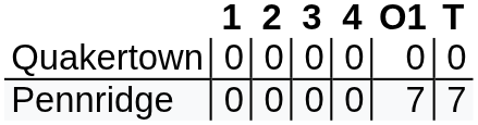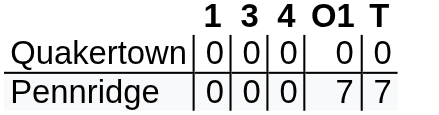 <table style="border-collapse: collapse;">
 <tr>
 <th style="text-align: left;"></th>
 <th style="text-align: center; padding: 0px 3px 0px 3px; width:12px;">1</th>
-<th style="text-align: center; padding: 0px 3px 0px 3px; width:12px;">2</th>
 <th style="text-align: center; padding: 0px 3px 0px 3px; width:12px;">3</th>
 <th style="text-align: center; padding: 0px 3px 0px 3px; width:12px;">4</th>
 <th style="text-align: center; padding: 0px 3px 0px 3px; width:12px;">O1</th>
 <th style="text-align: center; padding: 0px 3px 0px 3px; width:12px;">T</th>
 </tr>
 <tr>
 <td style="text-align: left; border-bottom: 1px solid black; padding: 0px 3px 0px 3px;">Quakertown</td>
 <td style="border-left: 1px solid black; border-bottom: 1px solid black; text-align: right; padding: 0px 3px 0px 3px;">0</td>
 <td style="border-left: 1px solid black; border-bottom: 1px solid black; text-align: right; padding: 0px 3px 0px 3px;">0</td>
 <td style="border-left: 1px solid black; border-bottom: 1px solid black; text-align: right; padding: 0px 3px 0px 3px;">0</td>
 <td style="border-left: 1px solid black; border-bottom: 1px solid black; text-align: right; padding: 0px 3px 0px 3px;">0</td>
 <td style="border-left: 1px solid black; border-bottom: 1px solid black; text-align: right; padding: 0px 3px 0px 3px;">0</td>
-<td style="border-left: 1px solid black; border-bottom: 1px solid black; text-align: right; padding: 0px 3px 0px 3px;">0</td>
 </tr>
 <tr>
 <td style="background: #f8f9fa; text-align: left; padding: 0px 3px 0px 3px;">Pennridge</td>
-<td style="background: #f8f9fa; border-left: 1px solid black; text-align: right; padding: 0px 3px 0px 3px;">0</td>
 <td style="background: #f8f9fa; border-left: 1px solid black; text-align: right; padding: 0px 3px 0px 3px;">0</td>
 <td style="background: #f8f9fa; border-left: 1px solid black; text-align: right; padding: 0px 3px 0px 3px;">0</td>
 <td style="background: #f8f9fa; border-left: 1px solid black; text-align: right; padding: 0px 3px 0px 3px;">0</td>
 <td style="background: #f8f9fa; border-left: 1px solid black; text-align: right; padding: 0px 3px 0px 3px;">7</td>
 <td style="background: #f8f9fa; border-left: 1px solid black; text-align: right; padding: 0px 3px 0px 3px;">7</td>
 </tr>
 </table>
